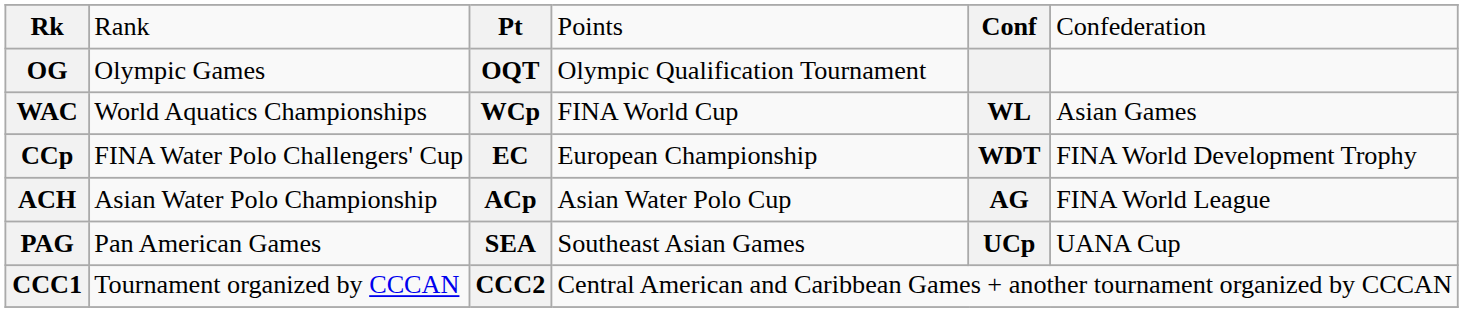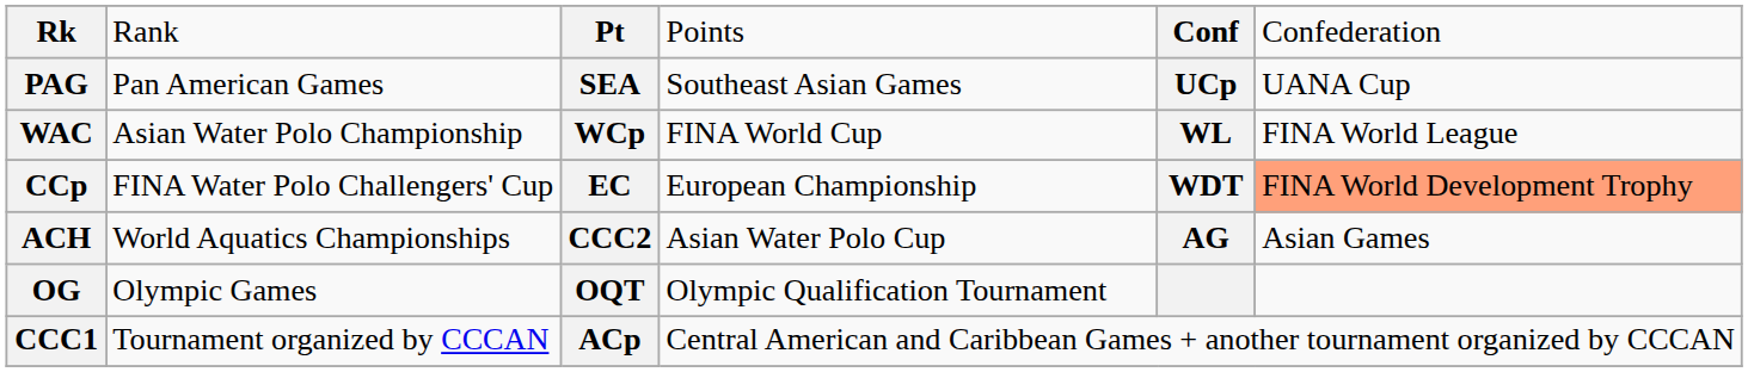 <table class="wikitable" style="text-align: left; font-size: 90%; margin-left: 1em;">
 <tr>
 <th>Rk</th>
 <td>Rank</td>
 <th>Pt</th>
 <td>Points</td>
 <th>Conf</th>
 <td>Confederation</td>
 </tr>
 <tr>
+<th>PAG</th>
+<td>Pan American Games</td>
+<th>SEA</th>
+<td>Southeast Asian Games</td>
+<th>UCp</th>
+<td>UANA Cup</td>
+</tr>
+<tr>
+<th>WAC</th>
+<td>Asian Water Polo Championship</td>
+<th>WCp</th>
+<td>FINA World Cup</td>
+<th>WL</th>
+<td>FINA World League</td>
+</tr>
+<tr>
+<th>CCp</th>
+<td>FINA Water Polo Challengers' Cup</td>
+<th>EC</th>
+<td>European Championship</td>
+<th>WDT</th>
+<td style="background: lightsalmon;">FINA World Development Trophy</td>
+</tr>
+<tr>
+<th>ACH</th>
+<td>World Aquatics Championships</td>
+<th>CCC2</th>
+<td>Asian Water Polo Cup</td>
+<th>AG</th>
+<td>Asian Games</td>
+</tr>
+<tr>
 <th>OG</th>
 <td>Olympic Games</td>
 <th>OQT</th>
 <td>Olympic Qualification Tournament</td>
 <th></th>
 <td></td>
 </tr>
 <tr>
-<th>WAC</th>
-<td>World Aquatics Championships</td>
-<th>WCp</th>
-<td>FINA World Cup</td>
-<th>WL</th>
-<td>Asian Games</td>
-</tr>
-<tr>
-<th>CCp</th>
-<td>FINA Water Polo Challengers' Cup</td>
-<th>EC</th>
-<td>European Championship</td>
-<th>WDT</th>
-<td>FINA World Development Trophy</td>
-</tr>
-<tr>
-<th>ACH</th>
-<td>Asian Water Polo Championship</td>
-<th>ACp</th>
-<td>Asian Water Polo Cup</td>
-<th>AG</th>
-<td>FINA World League</td>
-</tr>
-<tr>
-<th>PAG</th>
-<td>Pan American Games</td>
-<th>SEA</th>
-<td>Southeast Asian Games</td>
-<th>UCp</th>
-<td>UANA Cup</td>
-</tr>
-<tr>
 <th>CCC1</th>
 <td>Tournament organized by <a href='#'>CCCAN</a></td>
-<th>CCC2</th>
+<th>ACp</th>
 <td colspan="3">Central American and Caribbean Games + another tournament organized by CCCAN</td>
 </tr>
 </table>
